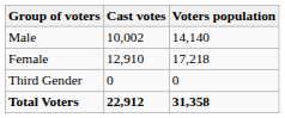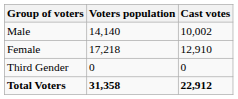 <table class="wikitable" |>
 <tr>
 <th>Group of voters</th>
+<th>Voters population</th>
 <th>Cast votes</th>
-<th>Voters population</th>
 </tr>
 <tr>
 <td>Male</td>
+<td>14,140</td>
 <td>10,002</td>
-<td>14,140</td>
 </tr>
 <tr>
 <td>Female</td>
+<td>17,218</td>
 <td>12,910</td>
-<td>17,218</td>
 </tr>
 <tr>
 <td>Third Gender</td>
 <td>0</td>
 <td>0</td>
 </tr>
 <tr>
 <td><strong>Total Voters</strong></td>
+<td><strong>31,358</strong></td>
 <td><strong>22,912</strong></td>
-<td><strong>31,358</strong></td>
 </tr>
 </table>
